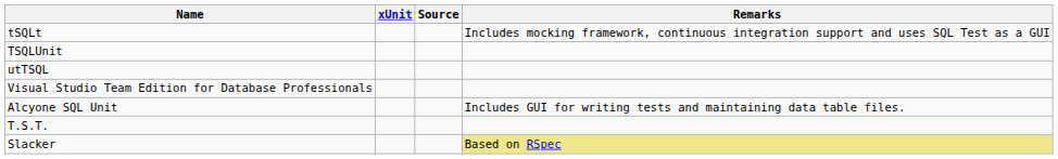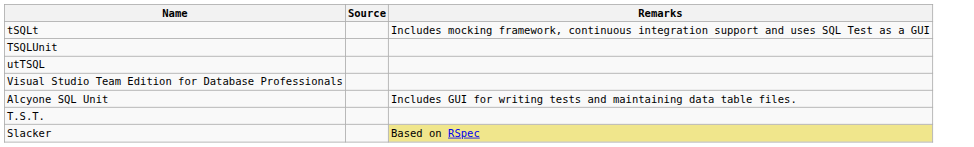 <table class="wikitable sortable">
 <tr>
 <th>Name</th>
-<th><a href='#'>xUnit</a></th>
 <th>Source</th>
 <th>Remarks</th>
 </tr>
 <tr>
 <td>tSQLt</td>
-<td></td>
 <td></td>
 <td>Includes mocking framework, continuous integration support and uses SQL Test as a GUI</td>
 </tr>
 <tr>
 <td>TSQLUnit</td>
 <td></td>
 <td></td>
-<td></td>
 </tr>
 <tr>
 <td>utTSQL</td>
-<td></td>
 <td></td>
 <td></td>
 </tr>
 <tr>
 <td>Visual Studio Team Edition for Database Professionals</td>
 <td></td>
 <td></td>
-<td></td>
 </tr>
 <tr>
 <td>Alcyone SQL Unit</td>
-<td></td>
 <td></td>
 <td>Includes GUI for writing tests and maintaining data table files.</td>
 </tr>
 <tr>
 <td>T.S.T.</td>
 <td></td>
 <td></td>
-<td></td>
 </tr>
 <tr>
 <td>Slacker</td>
 <td></td>
-<td></td>
 <td style="background: khaki;">Based on <a href='#'>RSpec</a></td>
 </tr>
 </table>
